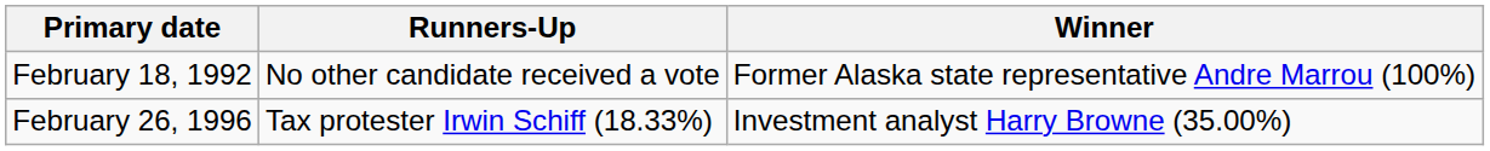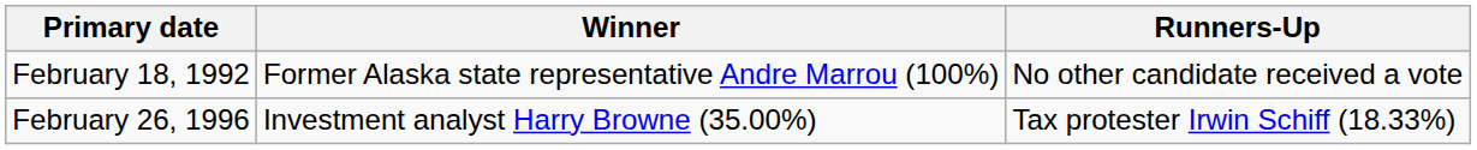 <table class="wikitable sortable">
 <tr>
 <th>Primary date</th>
+<th>Winner</th>
 <th>Runners-Up</th>
-<th>Winner</th>
 </tr>
 <tr>
 <td>February 18, 1992</td>
+<td>Former Alaska state representative <a href='#'>Andre Marrou</a> (100%)</td>
 <td>No other candidate received a vote</td>
-<td>Former Alaska state representative <a href='#'>Andre Marrou</a> (100%)</td>
 </tr>
 <tr>
 <td>February 26, 1996</td>
+<td>Investment analyst <a href='#'>Harry Browne</a> (35.00%)</td>
 <td>Tax protester <a href='#'>Irwin Schiff</a> (18.33%)</td>
-<td>Investment analyst <a href='#'>Harry Browne</a> (35.00%)</td>
 </tr>
 </table>
